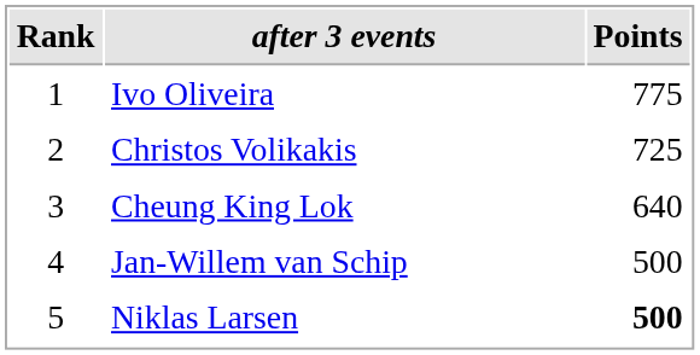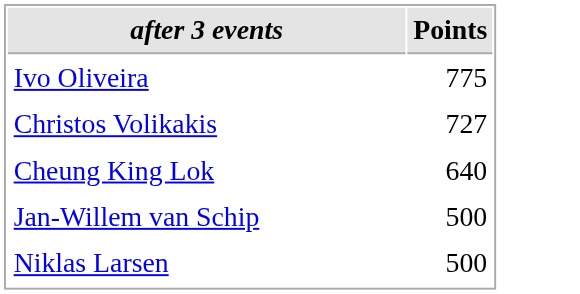 <table cellspacing="1" cellpadding="3" style="border:1px solid #aaa; font-size:90%;">
 <tr style="background:#e4e4e4;">
-<th style="border-bottom:1px solid #aaa; width:10px;">Rank</th>
 <th style="border-bottom:1px solid #aaa; width:200px; white-space:nowrap;"><em>after 3 events</em> </th>
 <th style="border-bottom:1px solid #aaa; width:20px;">Points</th>
 </tr>
 <tr>
-<td style="text-align:center;">1</td>
 <td> <a href='#'>Ivo Oliveira</a></td>
 <td align="right">775</td>
 </tr>
 <tr>
-<td style="text-align:center;">2</td>
 <td> <a href='#'>Christos Volikakis</a></td>
-<td align="right">725</td>
+<td align="right">727</td>
 </tr>
 <tr>
-<td style="text-align:center;">3</td>
 <td> <a href='#'>Cheung King Lok</a></td>
 <td align="right">640</td>
 </tr>
 <tr>
-<td style="text-align:center;">4</td>
 <td> <a href='#'>Jan-Willem van Schip</a></td>
 <td align="right">500</td>
 </tr>
 <tr>
-<td style="text-align:center;">5</td>
 <td> <a href='#'>Niklas Larsen</a></td>
-<td align="right"><strong>500</strong></td>
+<td align="right">500</td>
 </tr>
 </table>
